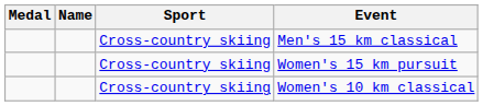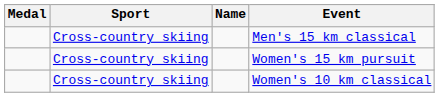 <table class="wikitable sortable" style="font-size:90%">
 <tr>
 <th>Medal</th>
+<th>Sport</th>
 <th>Name</th>
-<th>Sport</th>
 <th>Event</th>
 </tr>
 <tr>
 <td></td>
+<td><a href='#'>Cross-country skiing</a></td>
 <td></td>
-<td><a href='#'>Cross-country skiing</a></td>
 <td><a href='#'>Men's 15 km classical</a></td>
 </tr>
 <tr>
 <td></td>
+<td><a href='#'>Cross-country skiing</a></td>
 <td></td>
-<td><a href='#'>Cross-country skiing</a></td>
 <td><a href='#'>Women's 15 km pursuit</a></td>
 </tr>
 <tr>
 <td></td>
+<td><a href='#'>Cross-country skiing</a></td>
 <td></td>
-<td><a href='#'>Cross-country skiing</a></td>
 <td><a href='#'>Women's 10 km classical</a></td>
 </tr>
 </table>
